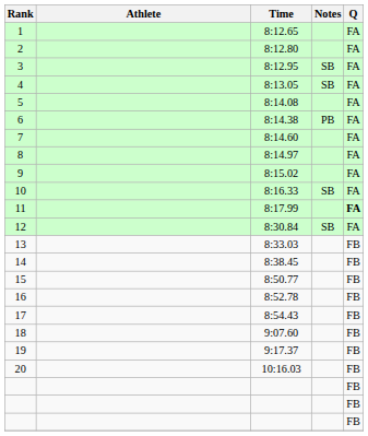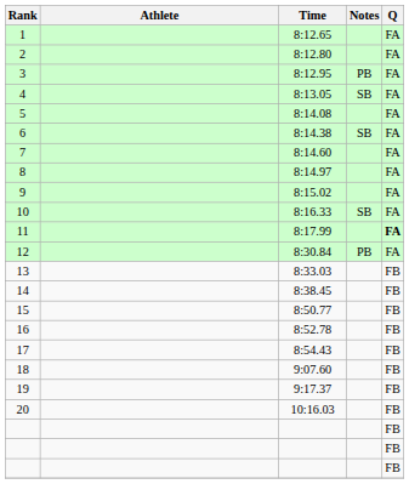 <table class="wikitable sortable" style="text-align:center">
 <tr>
 <th>Rank</th>
 <th width=300>Athlete</th>
 <th width=80>Time</th>
 <th>Notes</th>
 <th>Q</th>
 </tr>
 <tr bgcolor=ccffcc>
 <td>1</td>
 <td align=left></td>
 <td>8:12.65</td>
 <td></td>
 <td>FA</td>
 </tr>
 <tr bgcolor=ccffcc>
 <td>2</td>
 <td align=left></td>
 <td>8:12.80</td>
 <td></td>
 <td>FA</td>
 </tr>
 <tr bgcolor=ccffcc>
 <td>3</td>
 <td align=left></td>
 <td>8:12.95</td>
-<td>SB</td>
+<td>PB</td>
 <td>FA</td>
 </tr>
 <tr bgcolor=ccffcc>
 <td>4</td>
 <td align=left></td>
 <td>8:13.05</td>
 <td>SB</td>
 <td>FA</td>
 </tr>
 <tr bgcolor=ccffcc>
 <td>5</td>
 <td align=left></td>
 <td>8:14.08</td>
 <td></td>
 <td>FA</td>
 </tr>
 <tr bgcolor=ccffcc>
 <td>6</td>
 <td align=left></td>
 <td>8:14.38</td>
-<td>PB</td>
+<td>SB</td>
 <td>FA</td>
 </tr>
 <tr bgcolor=ccffcc>
 <td>7</td>
 <td align=left></td>
 <td>8:14.60</td>
 <td></td>
 <td>FA</td>
 </tr>
 <tr bgcolor=ccffcc>
 <td>8</td>
 <td align=left></td>
 <td>8:14.97</td>
 <td></td>
 <td>FA</td>
 </tr>
 <tr bgcolor=ccffcc>
 <td>9</td>
 <td align=left></td>
 <td>8:15.02</td>
 <td></td>
 <td>FA</td>
 </tr>
 <tr bgcolor=ccffcc>
 <td>10</td>
 <td align=left></td>
 <td>8:16.33</td>
 <td>SB</td>
 <td>FA</td>
 </tr>
 <tr bgcolor=ccffcc>
 <td>11</td>
 <td align=left></td>
 <td>8:17.99</td>
 <td></td>
 <td><strong>FA</strong></td>
 </tr>
 <tr bgcolor=ccffcc>
 <td>12</td>
 <td align=left></td>
 <td>8:30.84</td>
-<td>SB</td>
+<td>PB</td>
 <td>FA</td>
 </tr>
 <tr>
 <td>13</td>
 <td align=left></td>
 <td>8:33.03</td>
 <td></td>
 <td>FB</td>
 </tr>
 <tr>
 <td>14</td>
 <td align=left></td>
 <td>8:38.45</td>
 <td></td>
 <td>FB</td>
 </tr>
 <tr>
 <td>15</td>
 <td align=left></td>
 <td>8:50.77</td>
 <td></td>
 <td>FB</td>
 </tr>
 <tr>
 <td>16</td>
 <td align=left></td>
 <td>8:52.78</td>
 <td></td>
 <td>FB</td>
 </tr>
 <tr>
 <td>17</td>
 <td align=left></td>
 <td>8:54.43</td>
 <td></td>
 <td>FB</td>
 </tr>
 <tr>
 <td>18</td>
 <td align=left></td>
 <td>9:07.60</td>
 <td></td>
 <td>FB</td>
 </tr>
 <tr>
 <td>19</td>
 <td align=left></td>
 <td>9:17.37</td>
 <td></td>
 <td>FB</td>
 </tr>
 <tr>
 <td>20</td>
 <td align=left></td>
 <td>10:16.03</td>
 <td></td>
 <td>FB</td>
 </tr>
 <tr>
 <td></td>
 <td align=left></td>
 <td></td>
 <td></td>
 <td>FB</td>
 </tr>
 <tr>
 <td></td>
 <td align=left></td>
 <td></td>
 <td></td>
 <td>FB</td>
 </tr>
 <tr>
 <td></td>
 <td align=left></td>
 <td></td>
 <td></td>
 <td>FB</td>
 </tr>
 <tr>
 </tr>
 </table>
